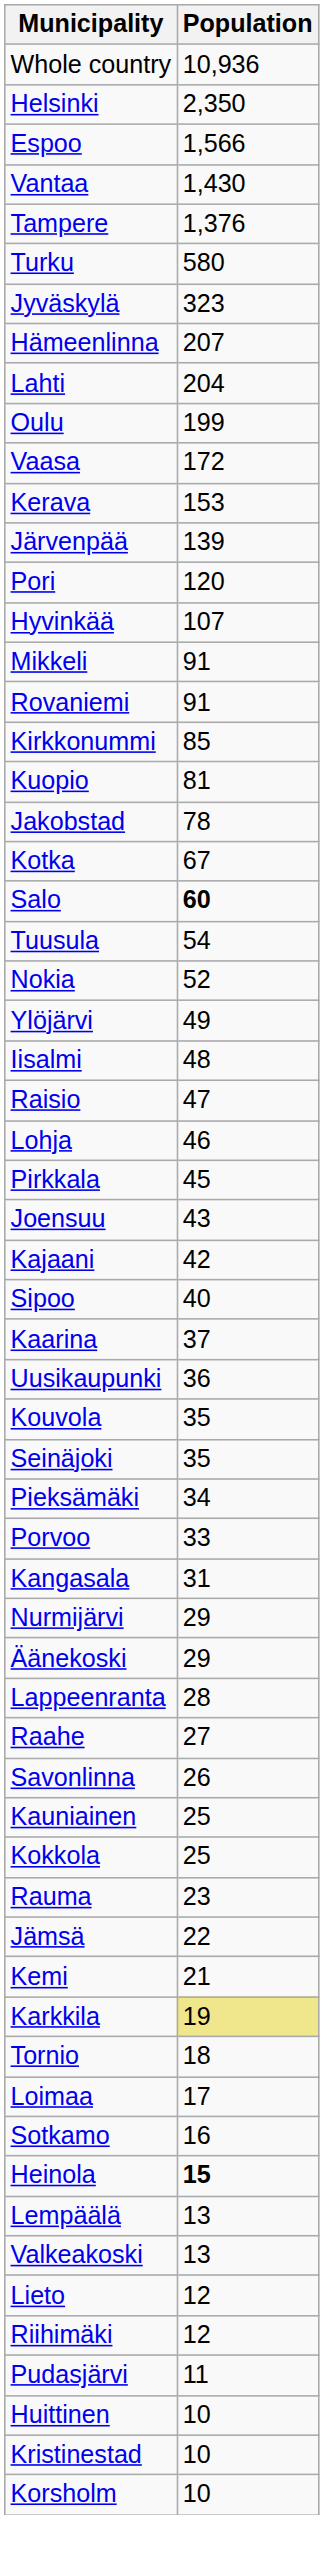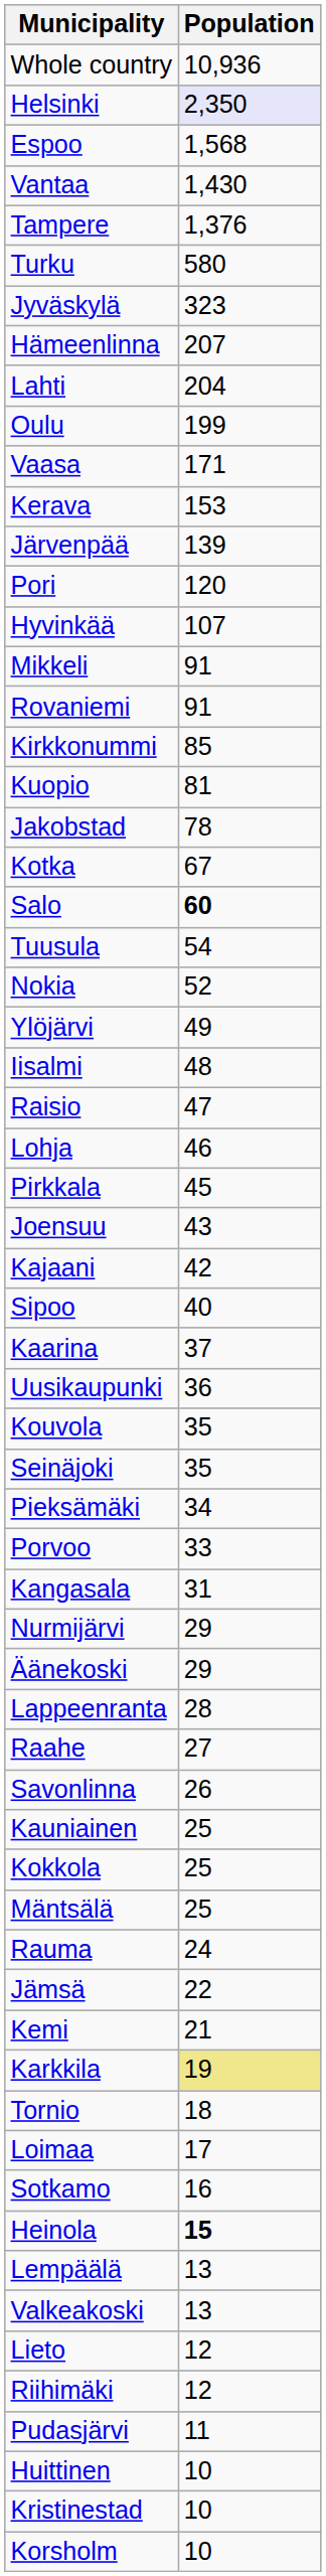 <table role="presentation" class="wikitable sortable mw-collapsible mw-collapsed">
 <tr>
 <th>Municipality</th>
 <th>Population</th>
 </tr>
 <tr>
 <td>Whole country</td>
 <td>10,936</td>
 </tr>
 <tr>
 <td><a href='#'>Helsinki</a></td>
-<td>2,350</td>
+<td style="background: lavender;">2,350</td>
 </tr>
 <tr>
 <td><a href='#'>Espoo</a></td>
-<td>1,566</td>
+<td>1,568</td>
 </tr>
 <tr>
 <td><a href='#'>Vantaa</a></td>
 <td>1,430</td>
 </tr>
 <tr>
 <td><a href='#'>Tampere</a></td>
 <td>1,376</td>
 </tr>
 <tr>
 <td><a href='#'>Turku</a></td>
 <td>580</td>
 </tr>
 <tr>
 <td><a href='#'>Jyväskylä</a></td>
 <td>323</td>
 </tr>
 <tr>
 <td><a href='#'>Hämeenlinna</a></td>
 <td>207</td>
 </tr>
 <tr>
 <td><a href='#'>Lahti</a></td>
 <td>204</td>
 </tr>
 <tr>
 <td><a href='#'>Oulu</a></td>
 <td>199</td>
 </tr>
 <tr>
 <td><a href='#'>Vaasa</a></td>
-<td>172</td>
+<td>171</td>
 </tr>
 <tr>
 <td><a href='#'>Kerava</a></td>
 <td>153</td>
 </tr>
 <tr>
 <td><a href='#'>Järvenpää</a></td>
 <td>139</td>
 </tr>
 <tr>
 <td><a href='#'>Pori</a></td>
 <td>120</td>
 </tr>
 <tr>
 <td><a href='#'>Hyvinkää</a></td>
 <td>107</td>
 </tr>
 <tr>
 <td><a href='#'>Mikkeli</a></td>
 <td>91</td>
 </tr>
 <tr>
 <td><a href='#'>Rovaniemi</a></td>
 <td>91</td>
 </tr>
 <tr>
 <td><a href='#'>Kirkkonummi</a></td>
 <td>85</td>
 </tr>
 <tr>
 <td><a href='#'>Kuopio</a></td>
 <td>81</td>
 </tr>
 <tr>
 <td><a href='#'>Jakobstad</a></td>
 <td>78</td>
 </tr>
 <tr>
 <td><a href='#'>Kotka</a></td>
 <td>67</td>
 </tr>
 <tr>
 <td><a href='#'>Salo</a></td>
 <td><strong>60</strong></td>
 </tr>
 <tr>
 <td><a href='#'>Tuusula</a></td>
 <td>54</td>
 </tr>
 <tr>
 <td><a href='#'>Nokia</a></td>
 <td>52</td>
 </tr>
 <tr>
 <td><a href='#'>Ylöjärvi</a></td>
 <td>49</td>
 </tr>
 <tr>
 <td><a href='#'>Iisalmi</a></td>
 <td>48</td>
 </tr>
 <tr>
 <td><a href='#'>Raisio</a></td>
 <td>47</td>
 </tr>
 <tr>
 <td><a href='#'>Lohja</a></td>
 <td>46</td>
 </tr>
 <tr>
 <td><a href='#'>Pirkkala</a></td>
 <td>45</td>
 </tr>
 <tr>
 <td><a href='#'>Joensuu</a></td>
 <td>43</td>
 </tr>
 <tr>
 <td><a href='#'>Kajaani</a></td>
 <td>42</td>
 </tr>
 <tr>
 <td><a href='#'>Sipoo</a></td>
 <td>40</td>
 </tr>
 <tr>
 <td><a href='#'>Kaarina</a></td>
 <td>37</td>
 </tr>
 <tr>
 <td><a href='#'>Uusikaupunki</a></td>
 <td>36</td>
 </tr>
 <tr>
 <td><a href='#'>Kouvola</a></td>
 <td>35</td>
 </tr>
 <tr>
 <td><a href='#'>Seinäjoki</a></td>
 <td>35</td>
 </tr>
 <tr>
 <td><a href='#'>Pieksämäki</a></td>
 <td>34</td>
 </tr>
 <tr>
 <td><a href='#'>Porvoo</a></td>
 <td>33</td>
 </tr>
 <tr>
 <td><a href='#'>Kangasala</a></td>
 <td>31</td>
 </tr>
 <tr>
 <td><a href='#'>Nurmijärvi</a></td>
 <td>29</td>
 </tr>
 <tr>
 <td><a href='#'>Äänekoski</a></td>
 <td>29</td>
 </tr>
 <tr>
 <td><a href='#'>Lappeenranta</a></td>
 <td>28</td>
 </tr>
 <tr>
 <td><a href='#'>Raahe</a></td>
 <td>27</td>
 </tr>
 <tr>
 <td><a href='#'>Savonlinna</a></td>
 <td>26</td>
 </tr>
 <tr>
 <td><a href='#'>Kauniainen</a></td>
 <td>25</td>
 </tr>
 <tr>
 <td><a href='#'>Kokkola</a></td>
 <td>25</td>
 </tr>
 <tr>
+<td><a href='#'>Mäntsälä</a></td>
+<td>25</td>
+</tr>
+<tr>
 <td><a href='#'>Rauma</a></td>
-<td>23</td>
+<td>24</td>
 </tr>
 <tr>
 <td><a href='#'>Jämsä</a></td>
 <td>22</td>
 </tr>
 <tr>
 <td><a href='#'>Kemi</a></td>
 <td>21</td>
 </tr>
 <tr>
 <td><a href='#'>Karkkila</a></td>
 <td style="background: khaki;">19</td>
 </tr>
 <tr>
 <td><a href='#'>Tornio</a></td>
 <td>18</td>
 </tr>
 <tr>
 <td><a href='#'>Loimaa</a></td>
 <td>17</td>
 </tr>
 <tr>
 <td><a href='#'>Sotkamo</a></td>
 <td>16</td>
 </tr>
 <tr>
 <td><a href='#'>Heinola</a></td>
 <td><strong>15</strong></td>
 </tr>
 <tr>
 <td><a href='#'>Lempäälä</a></td>
 <td>13</td>
 </tr>
 <tr>
 <td><a href='#'>Valkeakoski</a></td>
 <td>13</td>
 </tr>
 <tr>
 <td><a href='#'>Lieto</a></td>
 <td>12</td>
 </tr>
 <tr>
 <td><a href='#'>Riihimäki</a></td>
 <td>12</td>
 </tr>
 <tr>
 <td><a href='#'>Pudasjärvi</a></td>
 <td>11</td>
 </tr>
 <tr>
 <td><a href='#'>Huittinen</a></td>
 <td>10</td>
 </tr>
 <tr>
 <td><a href='#'>Kristinestad</a></td>
 <td>10</td>
 </tr>
 <tr>
 <td><a href='#'>Korsholm</a></td>
 <td>10</td>
 </tr>
 </table>
